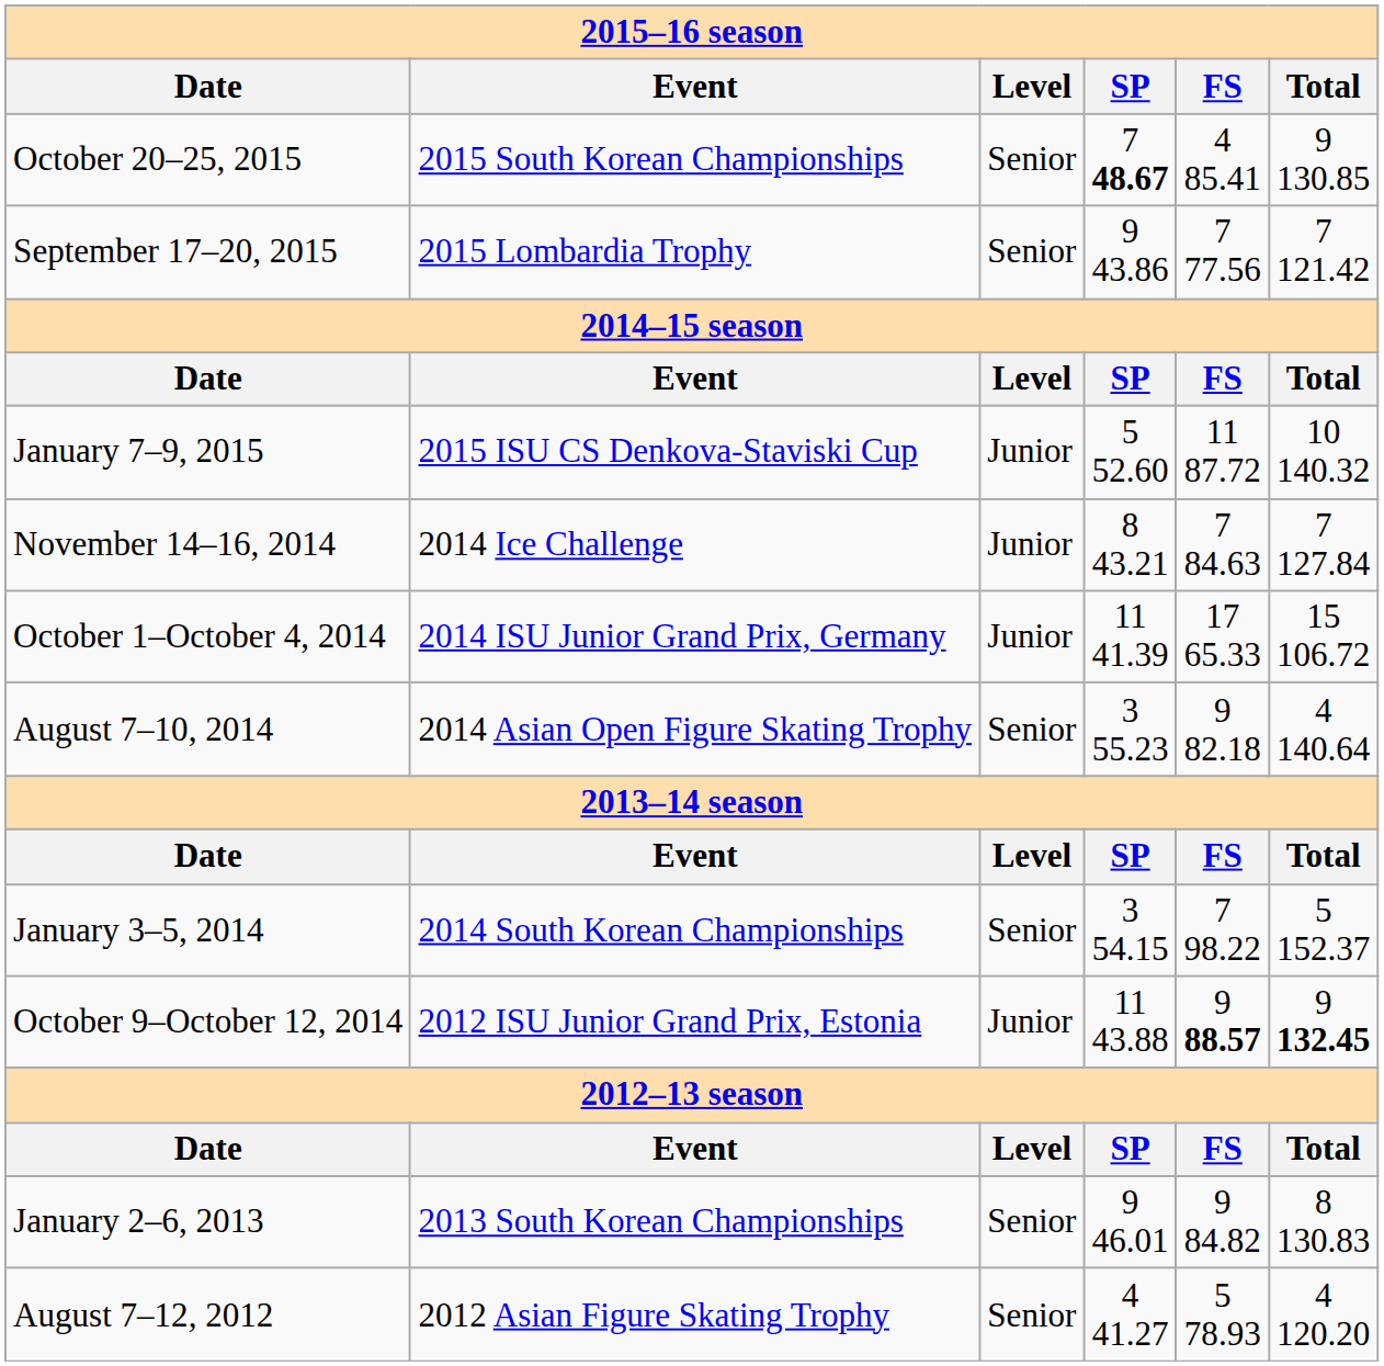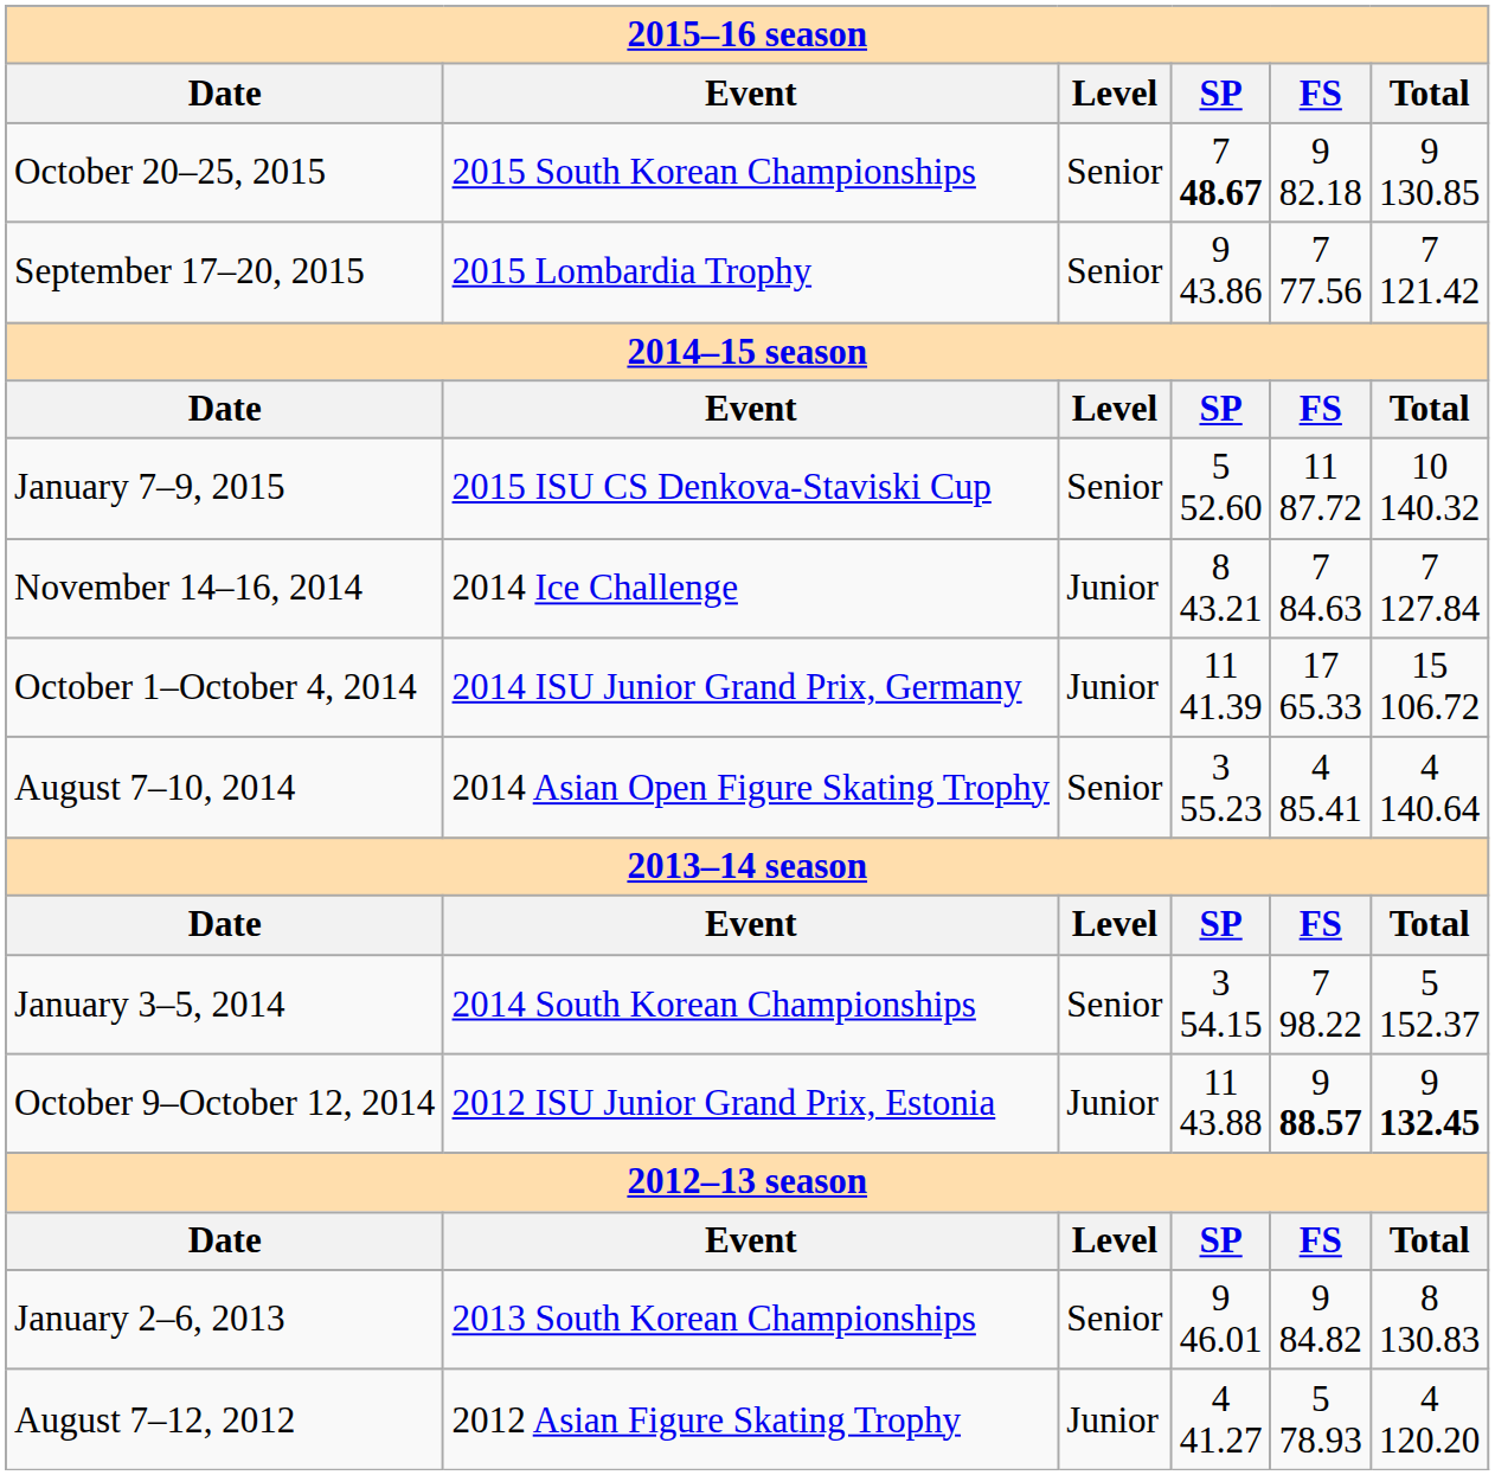 <table class="wikitable">
 <tr>
 <th style="background-color: #ffdead;" colspan=6 align=center><a href='#'>2015–16 season</a></th>
 </tr>
 <tr>
 <th>Date</th>
 <th>Event</th>
 <th>Level</th>
 <th><a href='#'>SP</a></th>
 <th><a href='#'>FS</a></th>
 <th>Total</th>
 </tr>
 <tr>
 <td>October 20–25, 2015</td>
 <td><a href='#'>2015 South Korean Championships</a></td>
 <td>Senior</td>
 <td align="center">7 <br> <strong>48.67</strong></td>
-<td align=center>4 <br> 85.41</td>
+<td align="center">9 <br> 82.18</td>
 <td align="center">9 <br> 130.85</td>
 </tr>
 <tr>
 <td>September 17–20, 2015</td>
 <td><a href='#'>2015 Lombardia Trophy</a></td>
 <td>Senior</td>
 <td align="center">9<br>43.86</td>
 <td align="center">7<br>77.56</td>
 <td align="center">7 <br> 121.42</td>
 </tr>
 <tr>
 <th style="background-color: #ffdead;" colspan=6 align=center><a href='#'>2014–15 season</a></th>
 </tr>
 <tr>
 <th>Date</th>
 <th>Event</th>
 <th>Level</th>
 <th><a href='#'>SP</a></th>
 <th><a href='#'>FS</a></th>
 <th>Total</th>
 </tr>
 <tr>
 <td>January 7–9, 2015</td>
 <td><a href='#'>2015 ISU CS Denkova-Staviski Cup</a></td>
-<td>Junior</td>
+<td>Senior</td>
 <td align=center>5 <br> 52.60</td>
 <td align=center>11 <br> 87.72</td>
 <td align=center>10 <br> 140.32</td>
 </tr>
 <tr>
 <td>November 14–16, 2014</td>
 <td>2014 <a href='#'>Ice Challenge</a></td>
 <td>Junior</td>
 <td align=center>8 <br> 43.21</td>
 <td align=center>7 <br> 84.63</td>
 <td align=center>7 <br> 127.84</td>
 </tr>
 <tr>
 <td>October 1–October 4, 2014</td>
 <td><a href='#'>2014 ISU Junior Grand Prix, Germany</a></td>
 <td>Junior</td>
 <td align=center>11 <br> 41.39</td>
 <td align=center>17 <br> 65.33</td>
 <td align=center>15 <br> 106.72</td>
 </tr>
 <tr>
 <td>August 7–10, 2014</td>
 <td>2014 <a href='#'>Asian Open Figure Skating Trophy</a></td>
 <td>Senior</td>
 <td align=center>3 <br> 55.23</td>
-<td align="center">9 <br> 82.18</td>
+<td align=center>4 <br> 85.41</td>
 <td align=center>4 <br> 140.64</td>
 </tr>
 <tr>
 <th style="background-color: #ffdead;" colspan=6 align=center><a href='#'>2013–14 season</a></th>
 </tr>
 <tr>
 <th>Date</th>
 <th>Event</th>
 <th>Level</th>
 <th><a href='#'>SP</a></th>
 <th><a href='#'>FS</a></th>
 <th>Total</th>
 </tr>
 <tr>
 <td>January 3–5, 2014</td>
 <td><a href='#'>2014 South Korean Championships</a></td>
 <td>Senior</td>
 <td align=center>3 <br> 54.15</td>
 <td align=center>7 <br> 98.22</td>
 <td align=center>5 <br> 152.37</td>
 </tr>
 <tr>
 <td>October 9–October 12, 2014</td>
 <td><a href='#'>2012 ISU Junior Grand Prix, Estonia</a></td>
 <td>Junior</td>
 <td align=center>11 <br> 43.88</td>
 <td align=center>9 <br> <strong>88.57</strong></td>
 <td align=center>9 <br> <strong>132.45</strong></td>
 </tr>
 <tr>
 <th style="background-color: #ffdead;" colspan=6 align=center><a href='#'>2012–13 season</a></th>
 </tr>
 <tr>
 <th>Date</th>
 <th>Event</th>
 <th>Level</th>
 <th><a href='#'>SP</a></th>
 <th><a href='#'>FS</a></th>
 <th>Total</th>
 </tr>
 <tr>
 <td>January 2–6, 2013</td>
 <td><a href='#'>2013 South Korean Championships</a></td>
 <td>Senior</td>
 <td align=center>9 <br> 46.01</td>
 <td align=center>9 <br> 84.82</td>
 <td align=center>8 <br> 130.83</td>
 </tr>
 <tr>
 <td>August 7–12, 2012</td>
 <td>2012 <a href='#'>Asian Figure Skating Trophy</a></td>
-<td>Senior</td>
+<td>Junior</td>
 <td align=center>4 <br> 41.27</td>
 <td align=center>5 <br> 78.93</td>
 <td align=center>4 <br> 120.20</td>
 </tr>
 </table>
